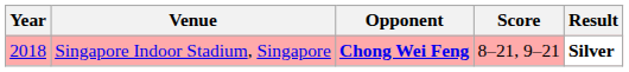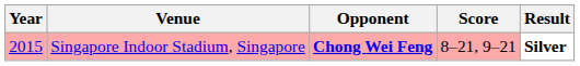 <table class="sortable wikitable" style="font-size: 90%;">
 <tr>
 <th>Year</th>
 <th>Venue</th>
 <th>Opponent</th>
 <th>Score</th>
 <th>Result</th>
 </tr>
 <tr style="background:#FFAAAA">
-<td align="center"><a href='#'>2018</a></td>
+<td align="center"><a href='#'>2015</a></td>
 <td align="left"><a href='#'>Singapore Indoor Stadium</a>, <a href='#'>Singapore</a></td>
 <td align="left"><strong> <a href='#'>Chong Wei Feng</a></strong></td>
 <td align="left">8–21, 9–21</td>
 <td style="text-align:left; background:white"> <strong>Silver</strong></td>
 </tr>
 </table>
